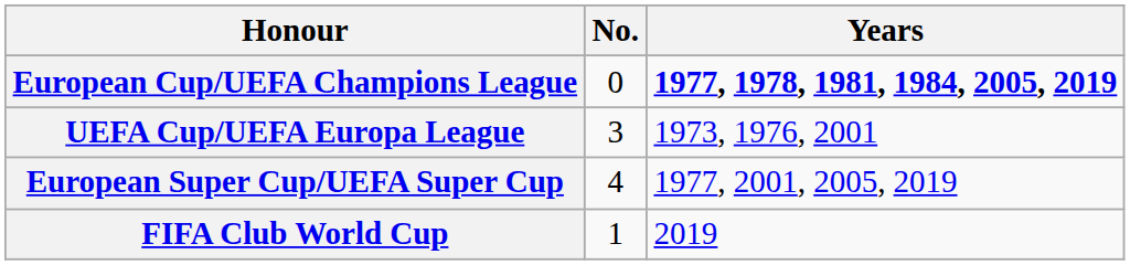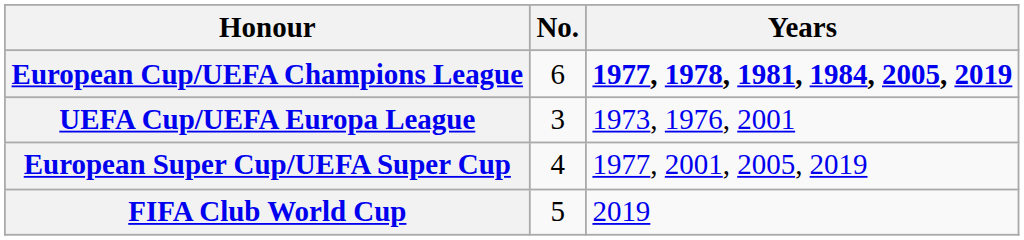 <table class="wikitable plainrowheaders">
 <tr>
 <th scope=col>Honour</th>
 <th scope=col>No.</th>
 <th scope=col>Years</th>
 </tr>
 <tr>
 <th scope=row><a href='#'>European Cup/UEFA Champions League</a></th>
-<td align=center>0</td>
+<td align=center>6</td>
 <td><strong><a href='#'>1977</a>, <a href='#'>1978</a>, <a href='#'>1981</a>, <a href='#'>1984</a>, <a href='#'>2005</a>, <a href='#'>2019</a></strong></td>
 </tr>
 <tr>
 <th scope=row><a href='#'>UEFA Cup/UEFA Europa League</a></th>
 <td align=center>3</td>
 <td><a href='#'>1973</a>, <a href='#'>1976</a>, <a href='#'>2001</a></td>
 </tr>
 <tr>
 <th scope=row><a href='#'>European Super Cup/UEFA Super Cup</a></th>
 <td align=center>4</td>
 <td><a href='#'>1977</a>, <a href='#'>2001</a>, <a href='#'>2005</a>, <a href='#'>2019</a></td>
 </tr>
 <tr>
 <th scope=row><a href='#'>FIFA Club World Cup</a></th>
-<td align=center>1</td>
+<td align=center>5</td>
 <td><a href='#'>2019</a></td>
 </tr>
 </table>
